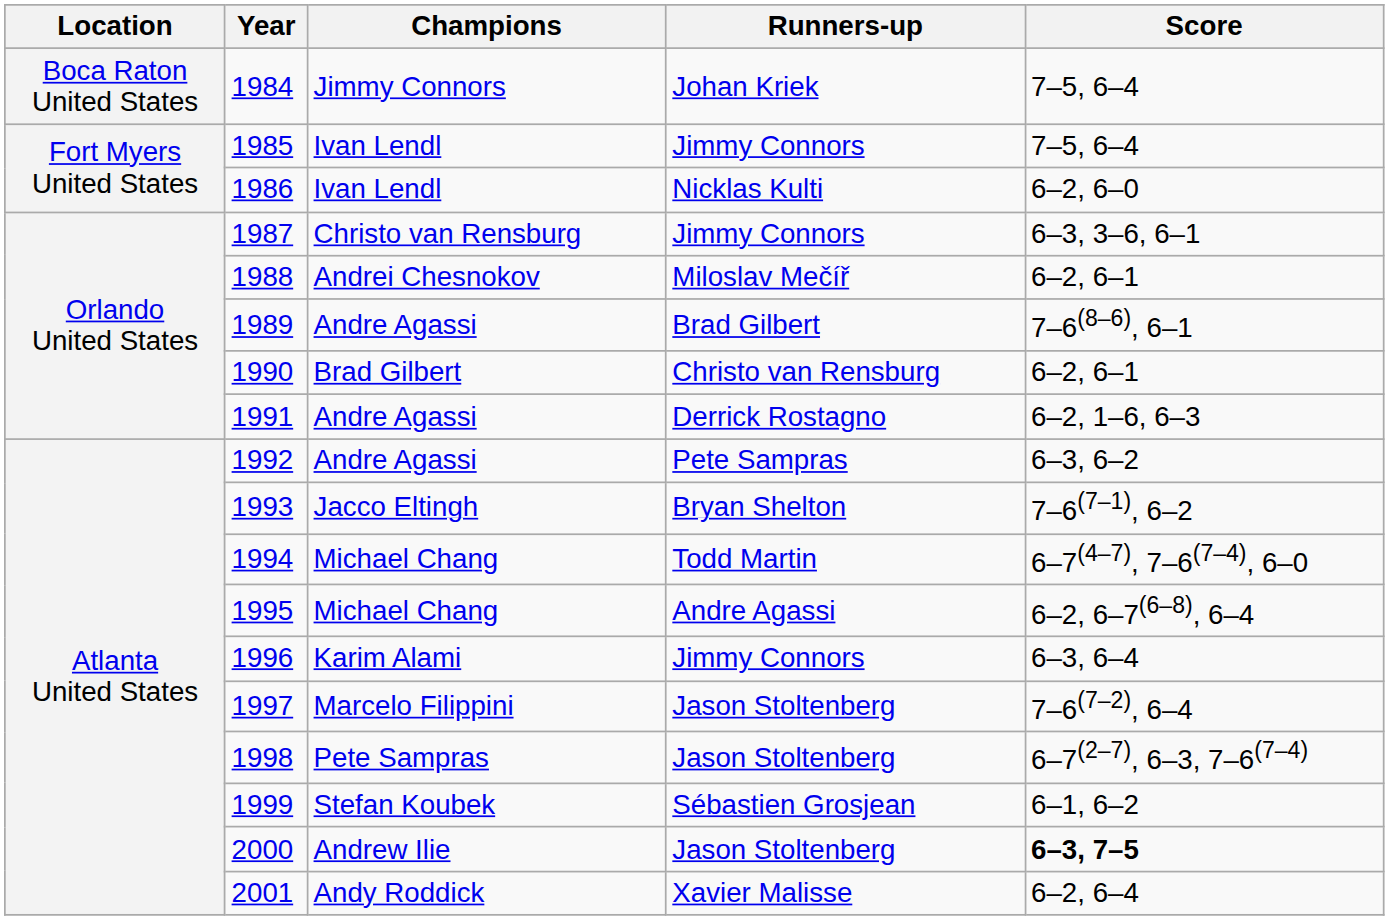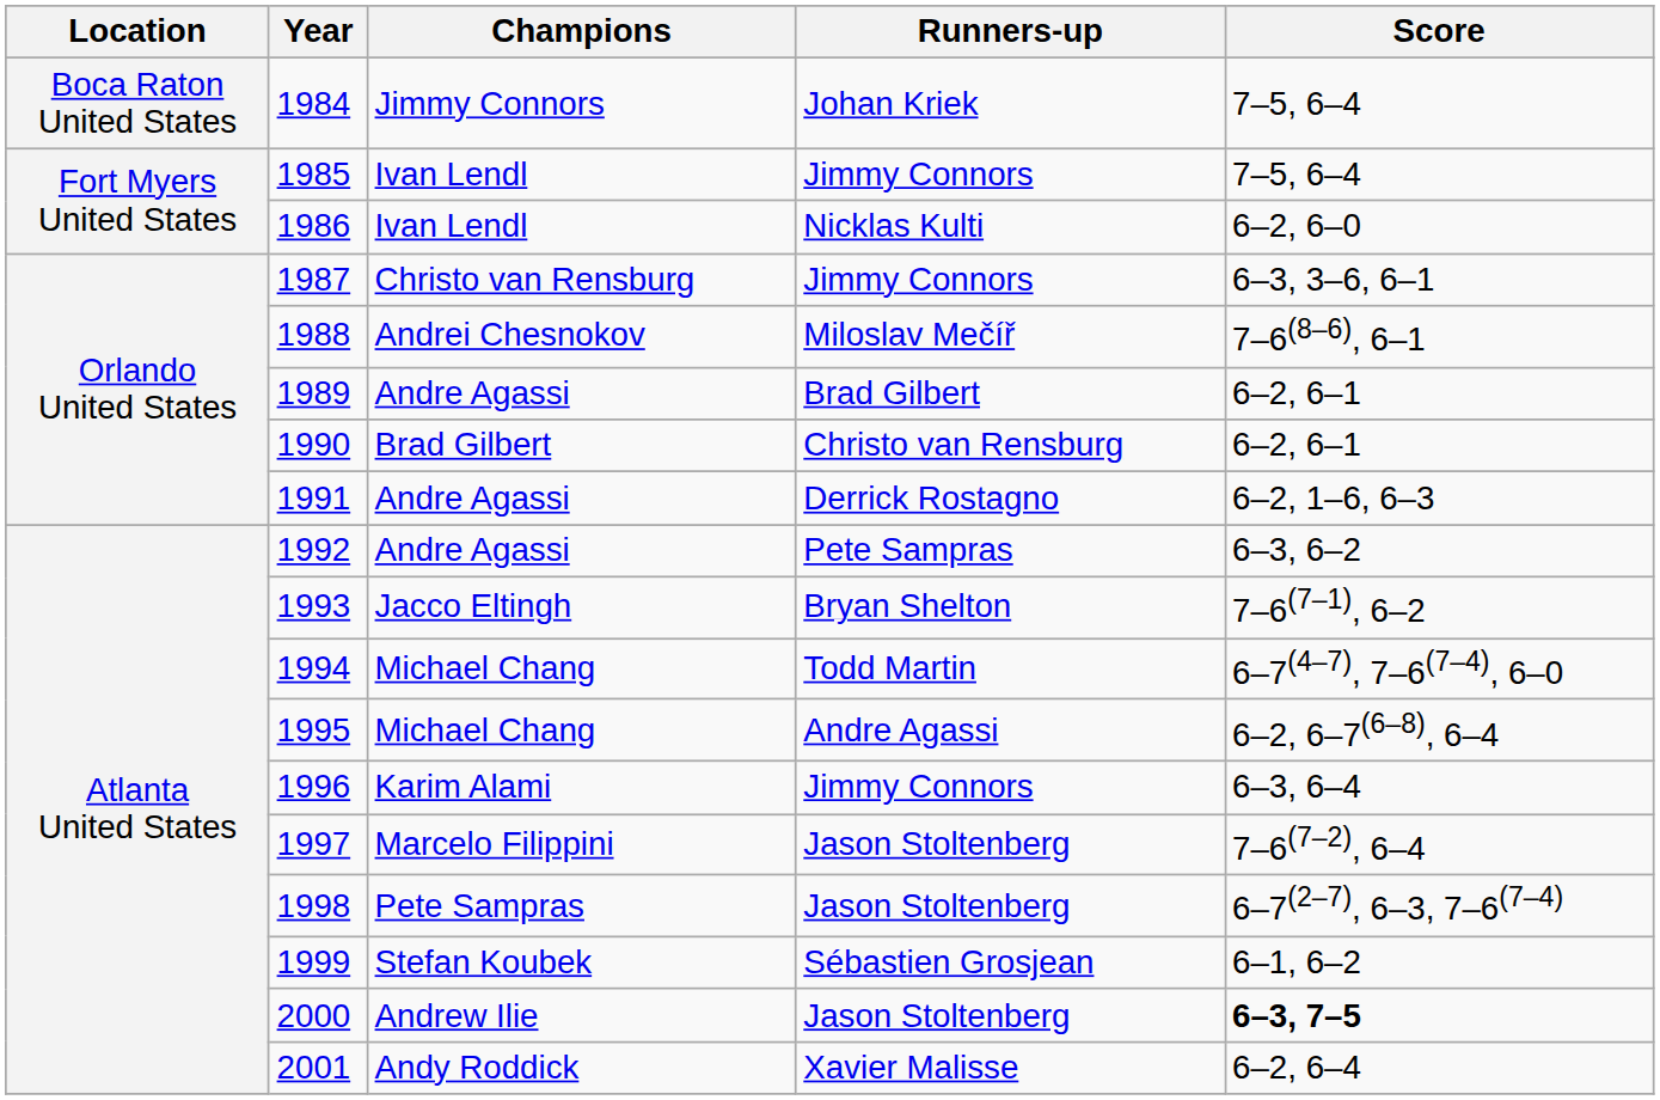 <table class=wikitable>
 <tr>
 <th style="width:120px">Location</th>
 <th style="width:40px">Year</th>
 <th style="width:200px">Champions</th>
 <th style="width:200px">Runners-up</th>
 <th style="width:200px" class="unsortable">Score</th>
 </tr>
 <tr>
 <td rowspan=1 align=center bgcolor=#f3f3f3><a href='#'>Boca Raton</a><br> United States</td>
 <td><a href='#'>1984</a></td>
 <td> <a href='#'>Jimmy Connors</a></td>
 <td> <a href='#'>Johan Kriek</a></td>
 <td>7–5, 6–4</td>
 </tr>
 <tr>
 <td rowspan=2 align=center bgcolor=#f3f3f3><a href='#'>Fort Myers</a><br> United States</td>
 <td><a href='#'>1985</a></td>
 <td> <a href='#'>Ivan Lendl</a></td>
 <td> <a href='#'>Jimmy Connors</a></td>
 <td>7–5, 6–4</td>
 </tr>
 <tr>
 <td><a href='#'>1986</a></td>
 <td> <a href='#'>Ivan Lendl</a></td>
 <td> <a href='#'>Nicklas Kulti</a></td>
 <td>6–2, 6–0</td>
 </tr>
 <tr>
 <td rowspan=5 align=center bgcolor=#f3f3f3><a href='#'>Orlando</a><br> United States</td>
 <td><a href='#'>1987</a></td>
 <td> <a href='#'>Christo van Rensburg</a></td>
 <td> <a href='#'>Jimmy Connors</a></td>
 <td>6–3, 3–6, 6–1</td>
 </tr>
 <tr>
 <td><a href='#'>1988</a></td>
 <td> <a href='#'>Andrei Chesnokov</a></td>
 <td> <a href='#'>Miloslav Mečíř</a></td>
-<td>6–2, 6–1</td>
+<td>7–6<sup>(8–6)</sup>, 6–1</td>
 </tr>
 <tr>
 <td><a href='#'>1989</a></td>
 <td> <a href='#'>Andre Agassi</a></td>
 <td> <a href='#'>Brad Gilbert</a></td>
-<td>7–6<sup>(8–6)</sup>, 6–1</td>
+<td>6–2, 6–1</td>
 </tr>
 <tr>
 <td><a href='#'>1990</a></td>
 <td> <a href='#'>Brad Gilbert</a></td>
 <td> <a href='#'>Christo van Rensburg</a></td>
 <td>6–2, 6–1</td>
 </tr>
 <tr>
 <td><a href='#'>1991</a></td>
 <td> <a href='#'>Andre Agassi</a></td>
 <td> <a href='#'>Derrick Rostagno</a></td>
 <td>6–2, 1–6, 6–3</td>
 </tr>
 <tr>
 <td rowspan=10 align=center bgcolor=#f3f3f3><a href='#'>Atlanta</a><br> United States</td>
 <td><a href='#'>1992</a></td>
 <td> <a href='#'>Andre Agassi</a></td>
 <td> <a href='#'>Pete Sampras</a></td>
 <td>6–3, 6–2</td>
 </tr>
 <tr>
 <td><a href='#'>1993</a></td>
 <td> <a href='#'>Jacco Eltingh</a></td>
 <td> <a href='#'>Bryan Shelton</a></td>
 <td>7–6<sup>(7–1)</sup>, 6–2</td>
 </tr>
 <tr>
 <td><a href='#'>1994</a></td>
 <td> <a href='#'>Michael Chang</a></td>
 <td> <a href='#'>Todd Martin</a></td>
 <td>6–7<sup>(4–7)</sup>, 7–6<sup>(7–4)</sup>, 6–0</td>
 </tr>
 <tr>
 <td><a href='#'>1995</a></td>
 <td> <a href='#'>Michael Chang</a></td>
 <td> <a href='#'>Andre Agassi</a></td>
 <td>6–2, 6–7<sup>(6–8)</sup>, 6–4</td>
 </tr>
 <tr>
 <td><a href='#'>1996</a></td>
 <td> <a href='#'>Karim Alami</a></td>
 <td> <a href='#'>Jimmy Connors</a></td>
 <td>6–3, 6–4</td>
 </tr>
 <tr>
 <td><a href='#'>1997</a></td>
 <td> <a href='#'>Marcelo Filippini</a></td>
 <td> <a href='#'>Jason Stoltenberg</a></td>
 <td>7–6<sup>(7–2)</sup>, 6–4</td>
 </tr>
 <tr>
 <td><a href='#'>1998</a></td>
 <td> <a href='#'>Pete Sampras</a></td>
 <td> <a href='#'>Jason Stoltenberg</a></td>
 <td>6–7<sup>(2–7)</sup>, 6–3, 7–6<sup>(7–4)</sup></td>
 </tr>
 <tr>
 <td><a href='#'>1999</a></td>
 <td> <a href='#'>Stefan Koubek</a></td>
 <td> <a href='#'>Sébastien Grosjean</a></td>
 <td>6–1, 6–2</td>
 </tr>
 <tr>
 <td><a href='#'>2000</a></td>
 <td> <a href='#'>Andrew Ilie</a></td>
 <td> <a href='#'>Jason Stoltenberg</a></td>
 <td><strong>6–3, 7–5</strong></td>
 </tr>
 <tr>
 <td><a href='#'>2001</a></td>
 <td> <a href='#'>Andy Roddick</a></td>
 <td> <a href='#'>Xavier Malisse</a></td>
 <td>6–2, 6–4</td>
 </tr>
 </table>
